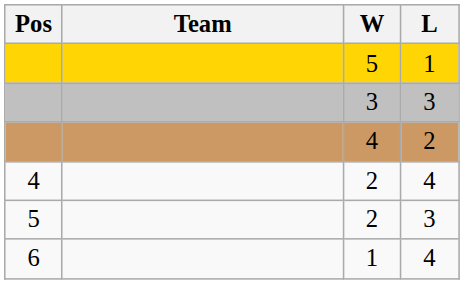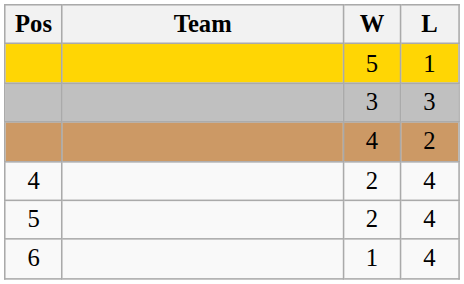 <table class="wikitable gauche" style="text-align:center">
 <tr bgcolor="e5e5e5">
 <th width="30">Pos</th>
 <th width="175">Team</th>
 <th width="30">W</th>
 <th width="30">L</th>
 </tr>
 <tr bgcolor=#FFD604>
 <td></td>
 <td align=left></td>
 <td>5</td>
 <td>1</td>
 </tr>
 <tr bgcolor=#C0C0C0>
 <td></td>
 <td align=left></td>
 <td>3</td>
 <td>3</td>
 </tr>
 <tr bgcolor=#CC9965>
 <td></td>
 <td align=left></td>
 <td>4</td>
 <td>2</td>
 </tr>
 <tr>
 <td>4</td>
 <td align=left></td>
 <td>2</td>
 <td>4</td>
 </tr>
 <tr>
 <td>5</td>
 <td align=left></td>
 <td>2</td>
-<td>3</td>
+<td>4</td>
 </tr>
 <tr>
 <td>6</td>
 <td align=left></td>
 <td>1</td>
 <td>4</td>
 </tr>
 </table>
